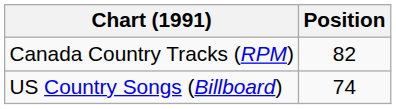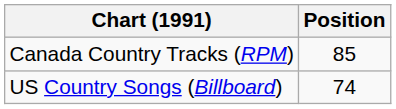 <table class="wikitable sortable">
 <tr>
 <th scope="col">Chart (1991)</th>
 <th scope="col">Position</th>
 </tr>
 <tr>
 <td>Canada Country Tracks (<em><a href='#'>RPM</a></em>)</td>
-<td align="center">82</td>
+<td align="center">85</td>
 </tr>
 <tr>
 <td>US <a href='#'>Country Songs</a> (<em><a href='#'>Billboard</a></em>)</td>
 <td align="center">74</td>
 </tr>
 </table>
